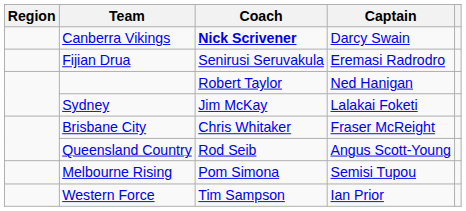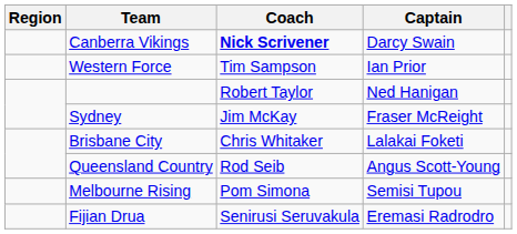 <table class="wikitable plainrowheaders" style="font-size:95%;">
 <tr>
 <th scope=col>Region</th>
 <th scope=col>Team</th>
 <th scope=col>Coach</th>
 <th scope=col>Captain</th>
 <th scope=col></th>
 </tr>
 <tr>
 <td></td>
 <td><a href='#'>Canberra Vikings</a></td>
 <td><strong><a href='#'>Nick Scrivener</a></strong></td>
 <td><a href='#'>Darcy Swain</a></td>
 <td align=center></td>
 </tr>
 <tr>
 <td></td>
-<td><a href='#'>Fijian Drua</a></td>
-<td><a href='#'>Senirusi Seruvakula</a></td>
-<td><a href='#'>Eremasi Radrodro</a></td>
+<td><a href='#'>Western Force</a></td>
+<td><a href='#'>Tim Sampson</a></td>
+<td><a href='#'>Ian Prior</a></td>
 <td align=center></td>
 </tr>
 <tr>
 <td rowspan="2"></td>
 <td></td>
 <td><a href='#'>Robert Taylor</a></td>
 <td><a href='#'>Ned Hanigan</a></td>
 <td align=center></td>
 </tr>
 <tr>
 <td><a href='#'>Sydney</a></td>
 <td><a href='#'>Jim McKay</a></td>
-<td><a href='#'>Lalakai Foketi</a></td>
+<td><a href='#'>Fraser McReight</a></td>
 <td align=center></td>
 </tr>
 <tr>
 <td rowspan="2"></td>
 <td><a href='#'>Brisbane City</a></td>
 <td><a href='#'>Chris Whitaker</a></td>
-<td><a href='#'>Fraser McReight</a></td>
+<td><a href='#'>Lalakai Foketi</a></td>
 <td align=center></td>
 </tr>
 <tr>
 <td><a href='#'>Queensland Country</a></td>
 <td><a href='#'>Rod Seib</a></td>
 <td><a href='#'>Angus Scott-Young</a></td>
 <td align=center></td>
 </tr>
 <tr>
 <td></td>
 <td><a href='#'>Melbourne Rising</a></td>
 <td><a href='#'>Pom Simona</a></td>
 <td><a href='#'>Semisi Tupou</a></td>
 <td align=center></td>
 </tr>
 <tr>
 <td></td>
-<td><a href='#'>Western Force</a></td>
-<td><a href='#'>Tim Sampson</a></td>
-<td><a href='#'>Ian Prior</a></td>
+<td><a href='#'>Fijian Drua</a></td>
+<td><a href='#'>Senirusi Seruvakula</a></td>
+<td><a href='#'>Eremasi Radrodro</a></td>
 <td align=center></td>
 </tr>
 </table>
